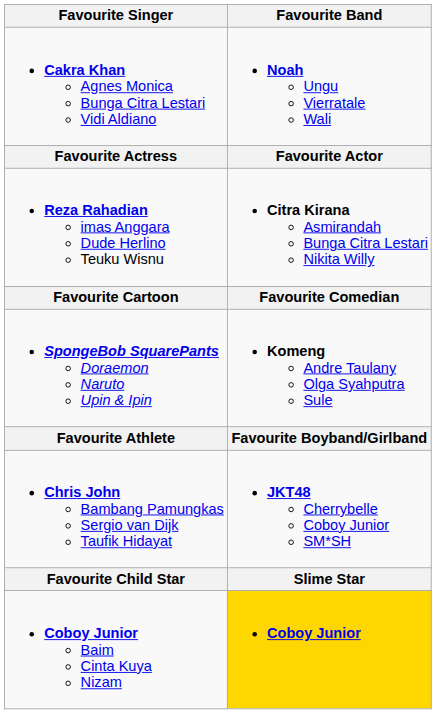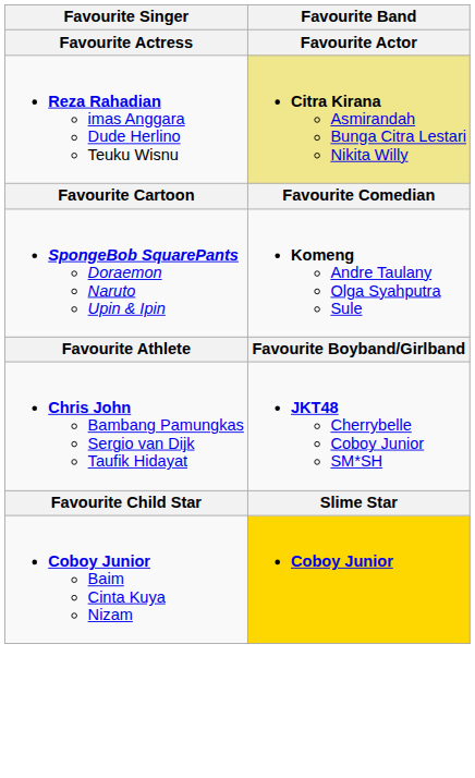 <table class=wikitable style="width="100%">
 <tr>
 <th>Favourite Singer</th>
 <th>Favourite Band</th>
-</tr>
-<tr>
-<td valign="top"><br><ul><li><strong><a href='#'>Cakra Khan</a></strong><ul><li><a href='#'>Agnes Monica</a></li><li><a href='#'>Bunga Citra Lestari</a></li><li><a href='#'>Vidi Aldiano</a></li></ul></li></ul></td>
-<td valign="top"><br><ul><li><strong><a href='#'>Noah</a></strong><ul><li><a href='#'>Ungu</a></li><li><a href='#'>Vierratale</a></li><li><a href='#'>Wali</a></li></ul></li></ul></td>
 </tr>
 <tr>
 <th>Favourite Actress</th>
 <th>Favourite Actor</th>
 </tr>
 <tr>
 <td valign="top"><br><ul><li><strong><a href='#'>Reza Rahadian</a></strong><ul><li><a href='#'>imas Anggara</a></li><li><a href='#'>Dude Herlino</a></li><li>Teuku Wisnu</li></ul></li></ul></td>
-<td valign="top"><br><ul><li><strong>Citra Kirana</strong><ul><li><a href='#'>Asmirandah</a></li><li><a href='#'>Bunga Citra Lestari</a></li><li><a href='#'>Nikita Willy</a></li></ul></li></ul></td>
+<td valign="top" style="background: khaki;"><br><ul><li><strong>Citra Kirana</strong><ul><li><a href='#'>Asmirandah</a></li><li><a href='#'>Bunga Citra Lestari</a></li><li><a href='#'>Nikita Willy</a></li></ul></li></ul></td>
 </tr>
 <tr>
 <th>Favourite Cartoon</th>
 <th>Favourite Comedian</th>
 </tr>
 <tr>
 <td valign="top"><br><ul><li><strong><em><a href='#'>SpongeBob SquarePants</a></em></strong><ul><li><em><a href='#'>Doraemon</a></em></li><li><em><a href='#'>Naruto</a></em></li><li><em><a href='#'>Upin & Ipin</a></em></li></ul></li></ul></td>
 <td valign="top"><br><ul><li><strong>Komeng</strong><ul><li><a href='#'>Andre Taulany</a></li><li><a href='#'>Olga Syahputra</a></li><li><a href='#'>Sule</a></li></ul></li></ul></td>
 </tr>
 <tr>
 <th>Favourite Athlete</th>
 <th>Favourite Boyband/Girlband</th>
 </tr>
 <tr>
 <td valign="top"><br><ul><li><strong><a href='#'>Chris John</a></strong><ul><li><a href='#'>Bambang Pamungkas</a></li><li><a href='#'>Sergio van Dijk</a></li><li><a href='#'>Taufik Hidayat</a></li></ul></li></ul></td>
 <td valign="top"><br><ul><li><strong><a href='#'>JKT48</a></strong><ul><li><a href='#'>Cherrybelle</a></li><li><a href='#'>Coboy Junior</a></li><li><a href='#'>SM*SH</a></li></ul></li></ul></td>
 </tr>
 <tr>
 <th>Favourite Child Star</th>
 <th>Slime Star</th>
 </tr>
 <tr>
 <td valign="top"><br><ul><li><strong><a href='#'>Coboy Junior</a></strong><ul><li><a href='#'>Baim</a></li><li><a href='#'>Cinta Kuya</a></li><li><a href='#'>Nizam</a></li></ul></li></ul></td>
 <td valign="top" style="background: gold;"><br><ul><li><strong><a href='#'>Coboy Junior</a></strong></li></ul></td>
 </tr>
 </table>
